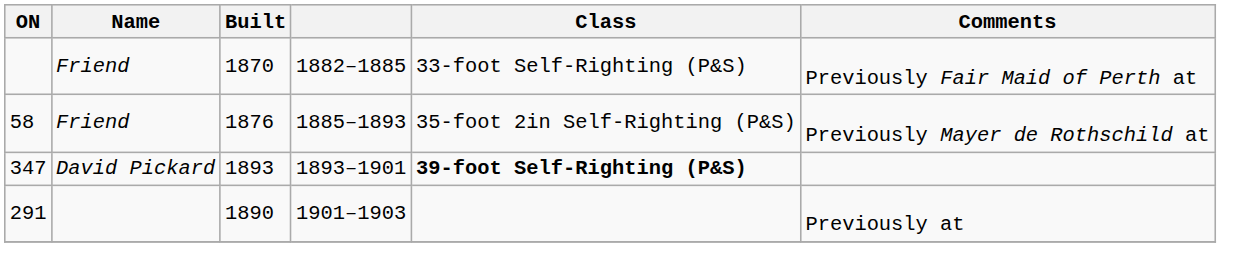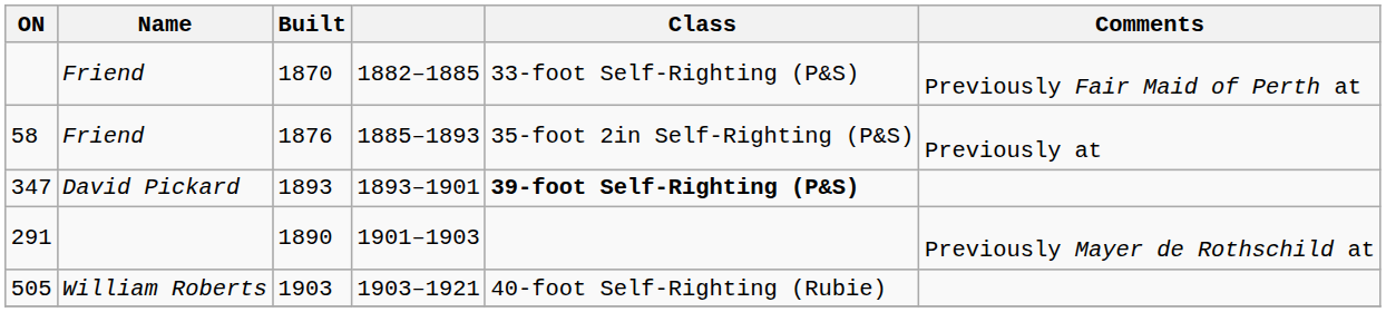 <table class="wikitable">
 <tr>
 <th>ON</th>
 <th>Name</th>
 <th>Built</th>
 <th></th>
 <th>Class</th>
 <th>Comments</th>
 </tr>
 <tr>
 <td></td>
 <td><em>Friend</em></td>
 <td>1870</td>
 <td>1882–1885</td>
 <td>33-foot Self-Righting (P&S)</td>
 <td><br>Previously <em>Fair Maid of Perth</em> at </td>
 </tr>
 <tr>
 <td>58</td>
 <td><em>Friend</em></td>
 <td>1876</td>
 <td>1885–1893</td>
 <td>35-foot 2in Self-Righting (P&S)</td>
-<td><br>Previously <em>Mayer de Rothschild</em> at </td>
+<td><br>Previously at </td>
 </tr>
 <tr>
 <td>347</td>
 <td><em>David Pickard</em></td>
 <td>1893</td>
 <td>1893–1901</td>
 <td><strong>39-foot Self-Righting (P&S)</strong></td>
 <td></td>
 </tr>
 <tr>
 <td>291</td>
 <td></td>
 <td>1890</td>
 <td>1901–1903</td>
 <td></td>
-<td><br>Previously at </td>
+<td><br>Previously <em>Mayer de Rothschild</em> at </td>
+</tr>
+<tr>
+<td>505</td>
+<td><em>William Roberts</em></td>
+<td>1903</td>
+<td>1903–1921</td>
+<td>40-foot Self-Righting (Rubie)</td>
+<td></td>
 </tr>
 <tr>
 </tr>
 </table>
